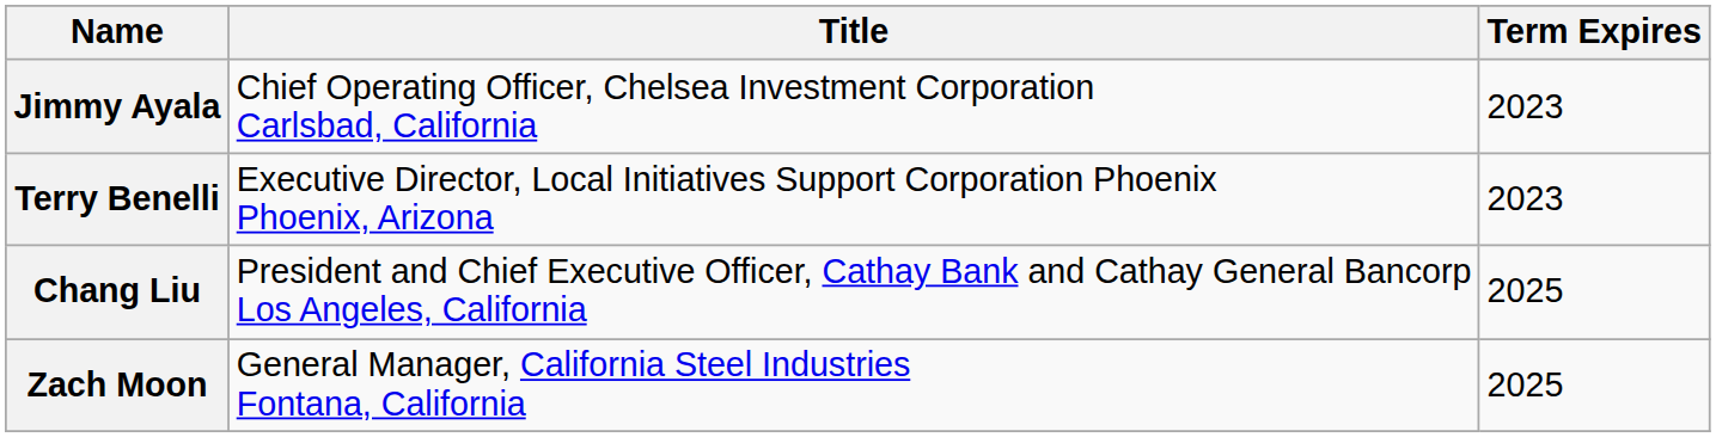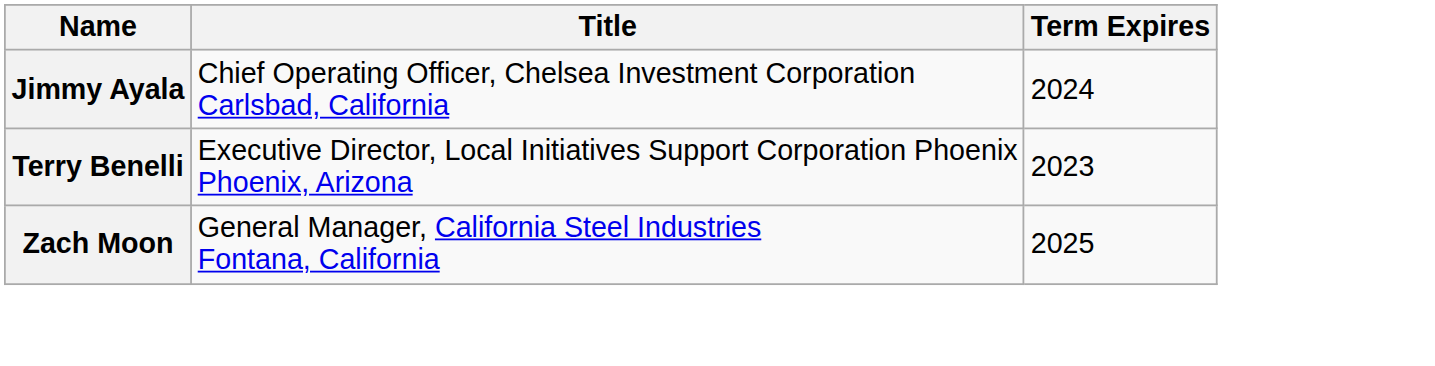 <table class="wikitable sortable">
 <tr>
 <th>Name</th>
 <th>Title</th>
 <th>Term Expires</th>
 </tr>
 <tr>
 <th>Jimmy Ayala</th>
 <td>Chief Operating Officer, Chelsea Investment Corporation<br><a href='#'>Carlsbad, California</a></td>
-<td>2023</td>
+<td>2024</td>
 </tr>
 <tr>
 <th>Terry Benelli</th>
 <td>Executive Director, Local Initiatives Support Corporation Phoenix<br><a href='#'>Phoenix, Arizona</a></td>
 <td>2023</td>
 </tr>
 <tr>
-<th>Chang Liu</th>
-<td>President and Chief Executive Officer, <a href='#'>Cathay Bank</a> and Cathay General Bancorp<br><a href='#'>Los Angeles, California</a></td>
-<td>2025</td>
-</tr>
-<tr>
 <th>Zach Moon</th>
 <td>General Manager, <a href='#'>California Steel Industries</a><br><a href='#'>Fontana, California</a></td>
 <td>2025</td>
 </tr>
 </table>
